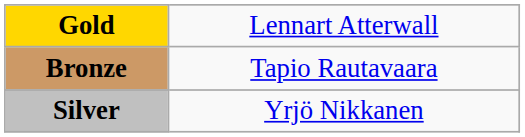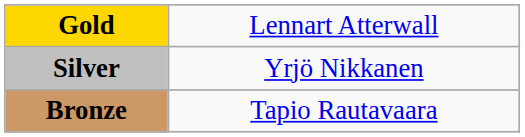 <table class="wikitable" style="text-align:center; " width="35%">
 <tr>
 <td bgcolor="gold"><strong>Gold</strong></td>
 <td><a href='#'>Lennart Atterwall</a><br>  <small><em></em></small></td>
 </tr>
 <tr>
+<td bgcolor="silver"><strong>Silver</strong></td>
+<td><a href='#'>Yrjö Nikkanen</a><br>  <small><em></em></small></td>
+</tr>
+<tr>
 <td bgcolor="CC9966"><strong>Bronze</strong></td>
 <td><a href='#'>Tapio Rautavaara</a><br>  <small><em></em></small></td>
 </tr>
-<tr>
-<td bgcolor="silver"><strong>Silver</strong></td>
-<td><a href='#'>Yrjö Nikkanen</a><br>  <small><em></em></small></td>
-</tr>
 </table>
